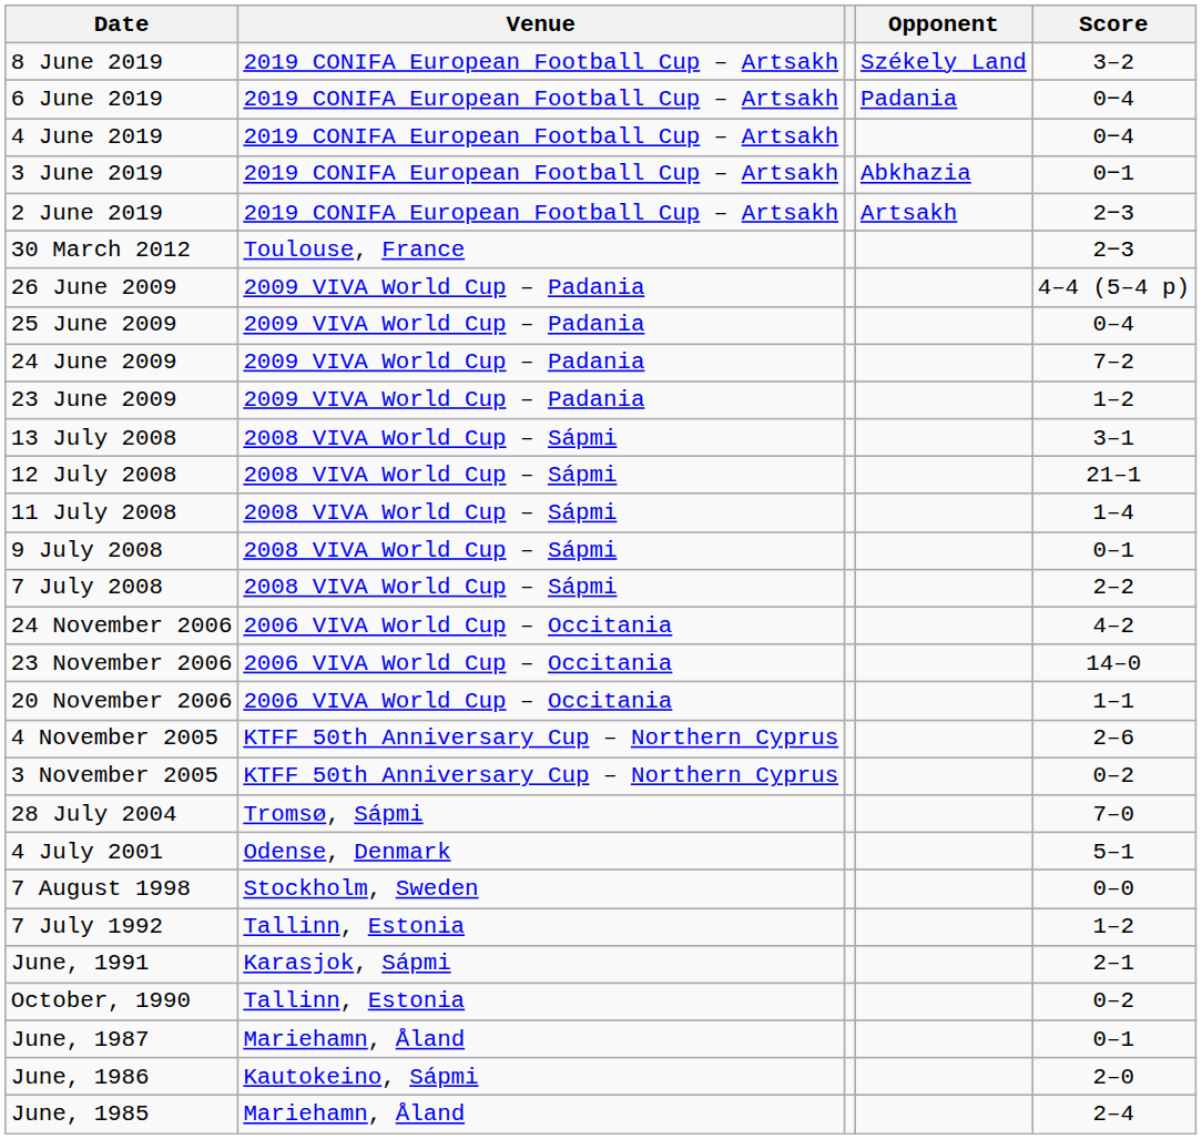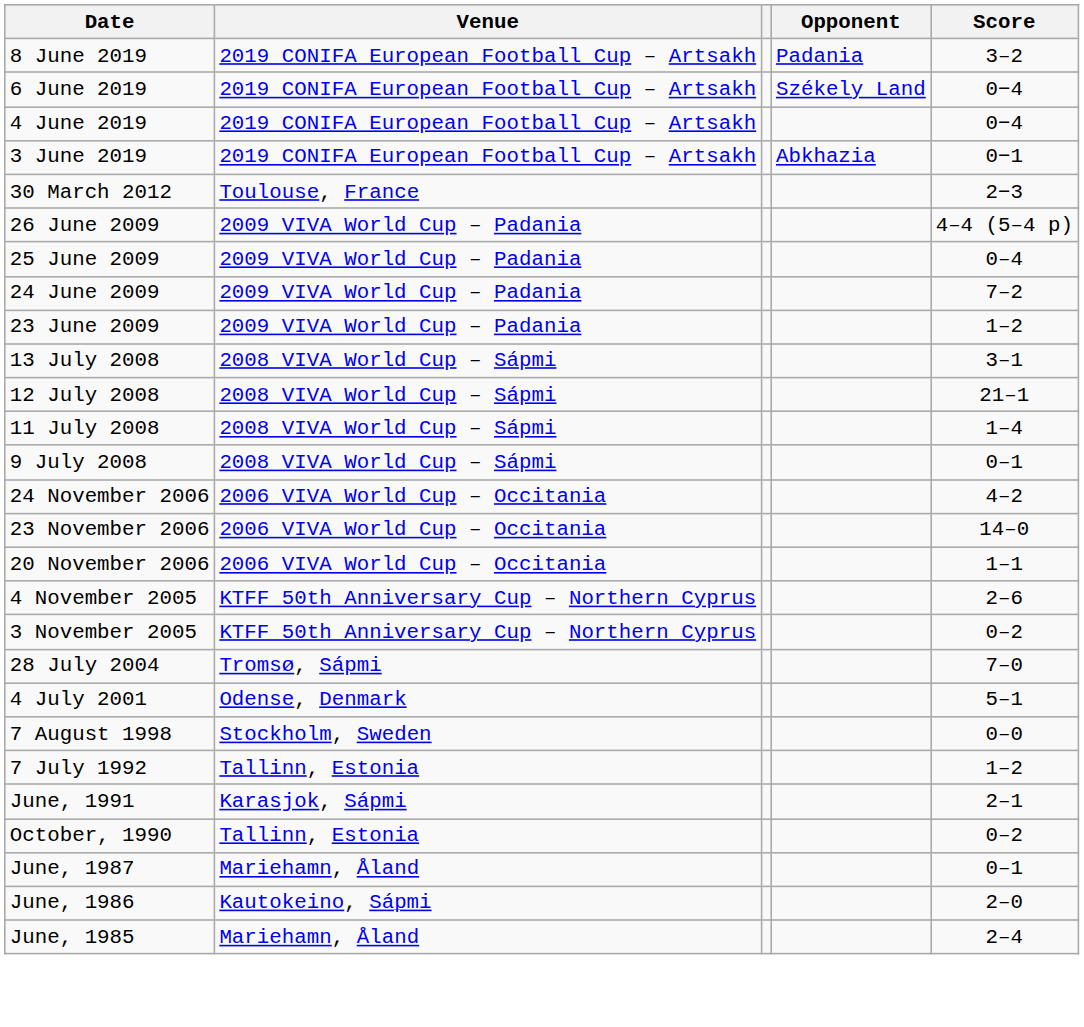 <table class="wikitable">
 <tr>
 <th>Date</th>
 <th>Venue</th>
 <th></th>
 <th>Opponent</th>
 <th>Score</th>
 </tr>
 <tr>
 <td>8 June 2019</td>
 <td><a href='#'>2019 CONIFA European Football Cup</a> – <a href='#'>Artsakh</a></td>
 <td></td>
-<td> <a href='#'>Székely Land</a></td>
+<td> <a href='#'>Padania</a></td>
 <td style="text-align: center;">3–2</td>
 </tr>
 <tr>
 <td>6 June 2019</td>
 <td><a href='#'>2019 CONIFA European Football Cup</a> – <a href='#'>Artsakh</a></td>
 <td></td>
-<td> <a href='#'>Padania</a></td>
+<td> <a href='#'>Székely Land</a></td>
 <td style="text-align: center;">0−4</td>
 </tr>
 <tr>
 <td>4 June 2019</td>
 <td><a href='#'>2019 CONIFA European Football Cup</a> – <a href='#'>Artsakh</a></td>
 <td></td>
 <td></td>
 <td style="text-align: center;">0−4</td>
 </tr>
 <tr>
 <td>3 June 2019</td>
 <td><a href='#'>2019 CONIFA European Football Cup</a> – <a href='#'>Artsakh</a></td>
 <td></td>
 <td> <a href='#'>Abkhazia</a></td>
 <td style="text-align: center;">0−1</td>
-</tr>
-<tr>
-<td>2 June 2019</td>
-<td><a href='#'>2019 CONIFA European Football Cup</a> – <a href='#'>Artsakh</a></td>
-<td></td>
-<td> <a href='#'>Artsakh</a></td>
-<td style="text-align: center;">2−3</td>
 </tr>
 <tr>
 <td>30 March 2012</td>
 <td><a href='#'>Toulouse</a>, <a href='#'>France</a></td>
 <td></td>
 <td></td>
 <td style="text-align: center;">2−3</td>
 </tr>
 <tr>
 <td>26 June 2009</td>
 <td><a href='#'>2009 VIVA World Cup</a> – <a href='#'>Padania</a></td>
 <td></td>
 <td></td>
 <td style="text-align: center;">4–4 (5–4 p)</td>
 </tr>
 <tr>
 <td>25 June 2009</td>
 <td><a href='#'>2009 VIVA World Cup</a> – <a href='#'>Padania</a></td>
 <td></td>
 <td></td>
 <td style="text-align: center;">0–4</td>
 </tr>
 <tr>
 <td>24 June 2009</td>
 <td><a href='#'>2009 VIVA World Cup</a> – <a href='#'>Padania</a></td>
 <td></td>
 <td></td>
 <td style="text-align: center;">7–2</td>
 </tr>
 <tr>
 <td>23 June 2009</td>
 <td><a href='#'>2009 VIVA World Cup</a> – <a href='#'>Padania</a></td>
 <td></td>
 <td></td>
 <td style="text-align: center;">1–2</td>
 </tr>
 <tr>
 <td>13 July 2008</td>
 <td><a href='#'>2008 VIVA World Cup</a> – <a href='#'>Sápmi</a></td>
 <td></td>
 <td></td>
 <td style="text-align: center;">3–1</td>
 </tr>
 <tr>
 <td>12 July 2008</td>
 <td><a href='#'>2008 VIVA World Cup</a> – <a href='#'>Sápmi</a></td>
 <td></td>
 <td></td>
 <td style="text-align: center;">21–1</td>
 </tr>
 <tr>
 <td>11 July 2008</td>
 <td><a href='#'>2008 VIVA World Cup</a> – <a href='#'>Sápmi</a></td>
 <td></td>
 <td></td>
 <td style="text-align: center;">1–4</td>
 </tr>
 <tr>
 <td>9 July 2008</td>
 <td><a href='#'>2008 VIVA World Cup</a> – <a href='#'>Sápmi</a></td>
 <td></td>
 <td></td>
 <td style="text-align: center;">0–1</td>
-</tr>
-<tr>
-<td>7 July 2008</td>
-<td><a href='#'>2008 VIVA World Cup</a> – <a href='#'>Sápmi</a></td>
-<td></td>
-<td></td>
-<td style="text-align: center;">2–2</td>
 </tr>
 <tr>
 <td>24 November 2006</td>
 <td><a href='#'>2006 VIVA World Cup</a> – <a href='#'>Occitania</a></td>
 <td></td>
 <td></td>
 <td style="text-align: center;">4–2</td>
 </tr>
 <tr>
 <td>23 November 2006</td>
 <td><a href='#'>2006 VIVA World Cup</a> – <a href='#'>Occitania</a></td>
 <td></td>
 <td></td>
 <td style="text-align: center;">14–0</td>
 </tr>
 <tr>
 <td>20 November 2006</td>
 <td><a href='#'>2006 VIVA World Cup</a> – <a href='#'>Occitania</a></td>
 <td></td>
 <td></td>
 <td style="text-align: center;">1–1</td>
 </tr>
 <tr>
 <td>4 November 2005</td>
 <td><a href='#'>KTFF 50th Anniversary Cup</a> – <a href='#'>Northern Cyprus</a></td>
 <td></td>
 <td></td>
 <td style="text-align: center;">2–6</td>
 </tr>
 <tr>
 <td>3 November 2005</td>
 <td><a href='#'>KTFF 50th Anniversary Cup</a> – <a href='#'>Northern Cyprus</a></td>
 <td></td>
 <td></td>
 <td style="text-align: center;">0–2</td>
 </tr>
 <tr>
 <td>28 July 2004</td>
 <td><a href='#'>Tromsø</a>, <a href='#'>Sápmi</a></td>
 <td></td>
 <td></td>
 <td style="text-align: center;">7–0</td>
 </tr>
 <tr>
 <td>4 July 2001</td>
 <td><a href='#'>Odense</a>, <a href='#'>Denmark</a></td>
 <td></td>
 <td></td>
 <td style="text-align: center;">5–1</td>
 </tr>
 <tr>
 <td>7 August 1998</td>
 <td><a href='#'>Stockholm</a>, <a href='#'>Sweden</a></td>
 <td></td>
 <td></td>
 <td style="text-align: center;">0–0</td>
 </tr>
 <tr>
 <td>7 July 1992</td>
 <td><a href='#'>Tallinn</a>, <a href='#'>Estonia</a></td>
 <td></td>
 <td></td>
 <td style="text-align: center;">1–2</td>
 </tr>
 <tr>
 <td>June, 1991</td>
 <td><a href='#'>Karasjok</a>, <a href='#'>Sápmi</a></td>
 <td></td>
 <td></td>
 <td style="text-align: center;">2–1</td>
 </tr>
 <tr>
 <td>October, 1990</td>
 <td><a href='#'>Tallinn</a>, <a href='#'>Estonia</a></td>
 <td></td>
 <td></td>
 <td style="text-align: center;">0–2</td>
 </tr>
 <tr>
 <td>June, 1987</td>
 <td><a href='#'>Mariehamn</a>, <a href='#'>Åland</a></td>
 <td></td>
 <td></td>
 <td style="text-align: center;">0–1</td>
 </tr>
 <tr>
 <td>June, 1986</td>
 <td><a href='#'>Kautokeino</a>, <a href='#'>Sápmi</a></td>
 <td></td>
 <td></td>
 <td style="text-align: center;">2–0</td>
 </tr>
 <tr>
 <td>June, 1985</td>
 <td><a href='#'>Mariehamn</a>, <a href='#'>Åland</a></td>
 <td></td>
 <td></td>
 <td style="text-align: center;">2–4</td>
 </tr>
 </table>
